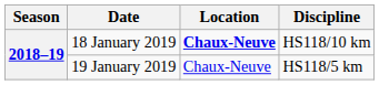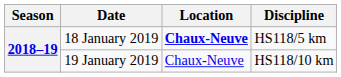 <table border="1" class="wikitable">
 <tr>
 <th>Season</th>
 <th>Date</th>
 <th>Location</th>
 <th>Discipline</th>
 </tr>
 <tr>
 <th rowspan="2"><strong><a href='#'>2018–19</a></strong></th>
 <td>18 January 2019</td>
 <td><strong> <a href='#'>Chaux-Neuve</a></strong></td>
-<td>HS118/10 km</td>
+<td>HS118/5 km</td>
 </tr>
 <tr>
 <td>19 January 2019</td>
 <td> <a href='#'>Chaux-Neuve</a></td>
-<td>HS118/5 km</td>
+<td>HS118/10 km</td>
 </tr>
 </table>
